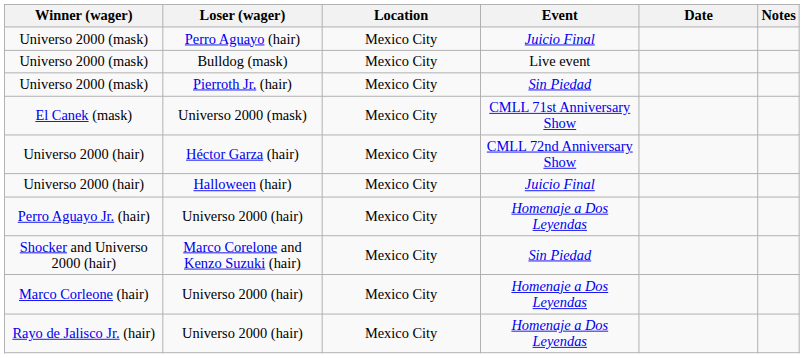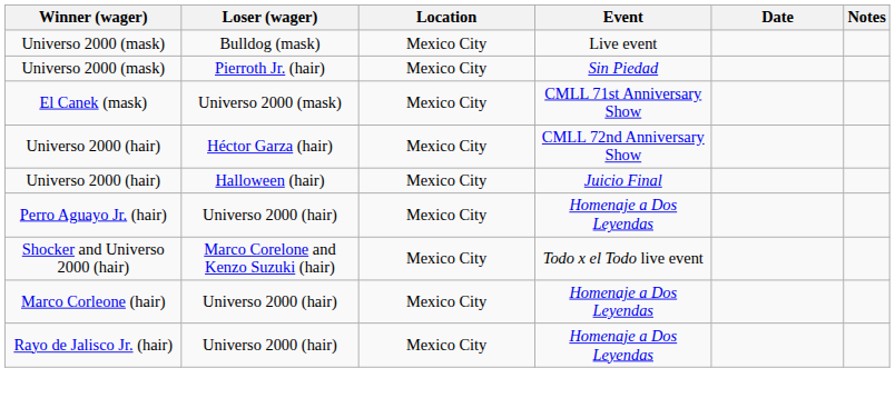 <table class="wikitable sortable" width=100%  style="text-align: center">
 <tr>
 <th width=20% scope="col">Winner (wager)</th>
 <th width=20% scope="col">Loser (wager)</th>
 <th width=20% scope="col">Location</th>
 <th width=20% scope="col">Event</th>
 <th width=15% scope="col">Date</th>
 <th class="unsortable" width=5% scope="col">Notes</th>
-</tr>
-<tr>
-<td>Universo 2000 (mask)</td>
-<td><a href='#'>Perro Aguayo</a> (hair)</td>
-<td>Mexico City</td>
-<td><em><a href='#'>Juicio Final</a></em></td>
-<td></td>
-<td></td>
 </tr>
 <tr>
 <td>Universo 2000 (mask)</td>
 <td>Bulldog (mask)</td>
 <td>Mexico City</td>
 <td>Live event</td>
 <td></td>
 <td></td>
 </tr>
 <tr>
 <td>Universo 2000 (mask)</td>
 <td><a href='#'>Pierroth Jr.</a> (hair)</td>
 <td>Mexico City</td>
 <td><em><a href='#'>Sin Piedad</a></em></td>
 <td></td>
 <td></td>
 </tr>
 <tr>
 <td><a href='#'>El Canek</a> (mask)</td>
 <td>Universo 2000 (mask)</td>
 <td>Mexico City</td>
 <td><a href='#'>CMLL 71st Anniversary Show</a></td>
 <td></td>
 <td></td>
 </tr>
 <tr>
 <td>Universo 2000 (hair)</td>
 <td><a href='#'>Héctor Garza</a> (hair)</td>
 <td>Mexico City</td>
 <td><a href='#'>CMLL 72nd Anniversary Show</a></td>
 <td></td>
 <td></td>
 </tr>
 <tr>
 <td>Universo 2000 (hair)</td>
 <td><a href='#'>Halloween</a> (hair)</td>
 <td>Mexico City</td>
 <td><em><a href='#'>Juicio Final</a></em></td>
 <td></td>
 <td></td>
 </tr>
 <tr>
 <td><a href='#'>Perro Aguayo Jr.</a> (hair)</td>
 <td>Universo 2000 (hair)</td>
 <td>Mexico City</td>
 <td><em><a href='#'>Homenaje a Dos Leyendas</a></em></td>
 <td></td>
 <td></td>
 </tr>
 <tr>
 <td><a href='#'>Shocker</a> and Universo 2000 (hair)</td>
 <td><a href='#'>Marco Corelone</a> and <a href='#'>Kenzo Suzuki</a> (hair)</td>
 <td>Mexico City</td>
-<td><em><a href='#'>Sin Piedad</a></em></td>
+<td><em>Todo x el Todo</em> live event</td>
 <td></td>
 <td></td>
 </tr>
 <tr>
 <td><a href='#'>Marco Corleone</a> (hair)</td>
 <td>Universo 2000 (hair)</td>
 <td>Mexico City</td>
 <td><em><a href='#'>Homenaje a Dos Leyendas</a></em></td>
 <td></td>
 <td></td>
 </tr>
 <tr>
 <td><a href='#'>Rayo de Jalisco Jr.</a> (hair)</td>
 <td>Universo 2000 (hair)</td>
 <td>Mexico City</td>
 <td><em><a href='#'>Homenaje a Dos Leyendas</a></em></td>
 <td></td>
 <td></td>
 </tr>
 </table>
